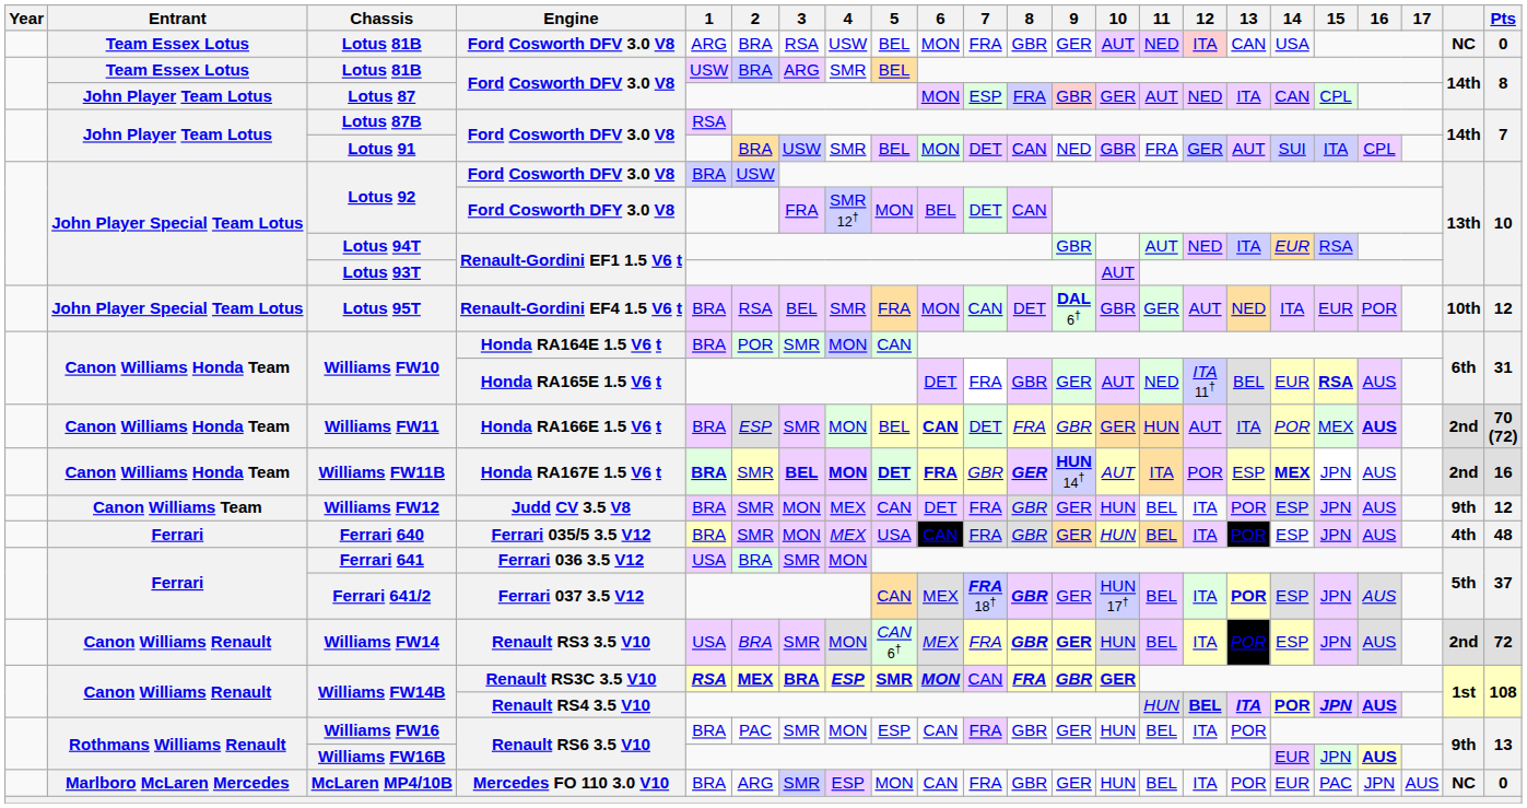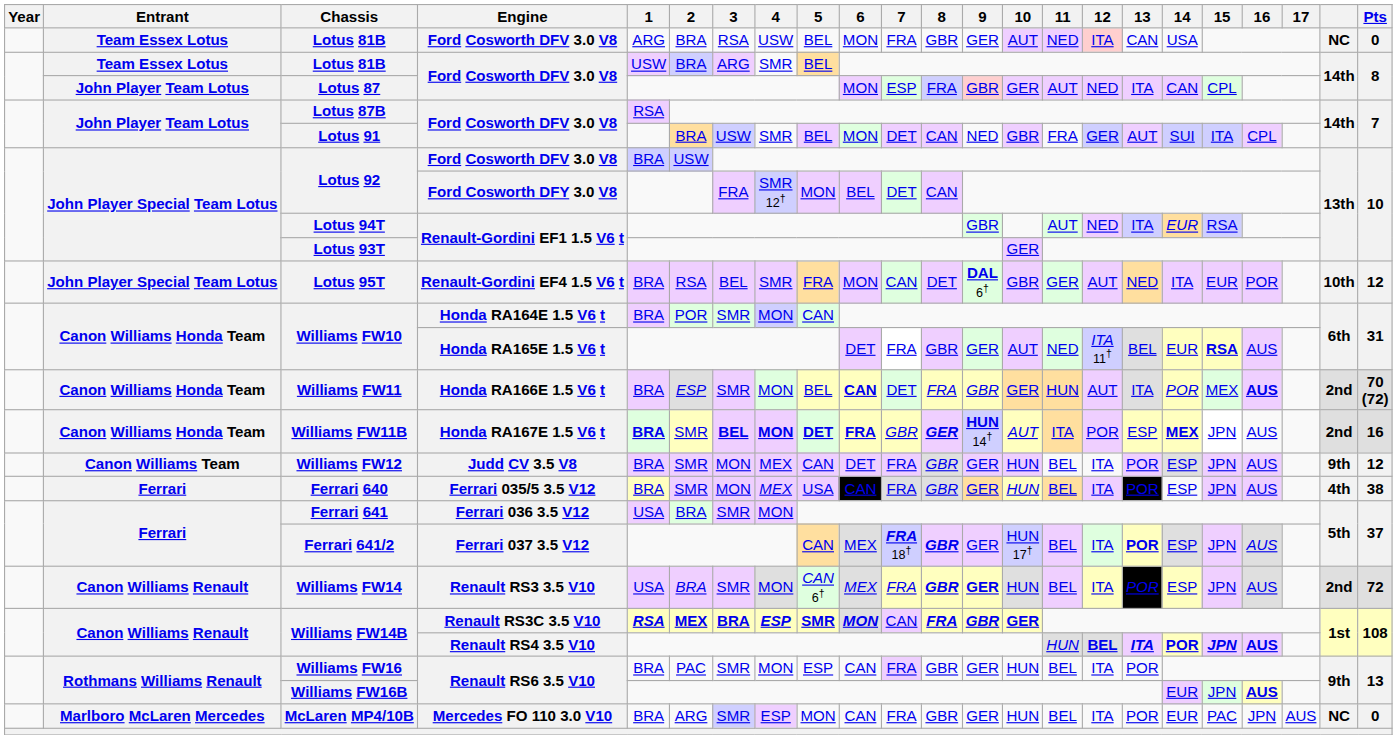 <table class="wikitable" style="text-align:center; font-size:85%">
 <tr>
 <th>Year</th>
 <th>Entrant</th>
 <th>Chassis</th>
 <th>Engine</th>
 <th>1</th>
 <th>2</th>
 <th>3</th>
 <th>4</th>
 <th>5</th>
 <th>6</th>
 <th>7</th>
 <th>8</th>
 <th>9</th>
 <th>10</th>
 <th>11</th>
 <th>12</th>
 <th>13</th>
 <th>14</th>
 <th>15</th>
 <th>16</th>
 <th>17</th>
 <th></th>
 <th><a href='#'>Pts</a></th>
 </tr>
 <tr>
 <td></td>
 <th nowrap><a href='#'>Team Essex Lotus</a></th>
 <th nowrap><a href='#'>Lotus</a> <a href='#'>81B</a></th>
 <th nowrap><a href='#'>Ford</a> <a href='#'>Cosworth DFV</a> 3.0 <a href='#'>V8</a></th>
 <td><a href='#'>ARG</a></td>
 <td><a href='#'>BRA</a></td>
 <td><a href='#'>RSA</a></td>
 <td><a href='#'>USW</a></td>
 <td><a href='#'>BEL</a></td>
 <td><a href='#'>MON</a></td>
 <td><a href='#'>FRA</a></td>
 <td><a href='#'>GBR</a></td>
 <td><a href='#'>GER</a></td>
 <td style="background:#efcfff;"><a href='#'>AUT</a><br></td>
 <td style="background:#efcfff;"><a href='#'>NED</a><br></td>
 <td style="background:#ffcfcf;"><a href='#'>ITA</a><br></td>
 <td><a href='#'>CAN</a></td>
 <td><a href='#'>USA</a></td>
 <td colspan=3></td>
 <th>NC</th>
 <th>0</th>
 </tr>
 <tr>
 <td rowspan=2></td>
 <th nowrap><a href='#'>Team Essex Lotus</a></th>
 <th nowrap><a href='#'>Lotus</a> <a href='#'>81B</a></th>
 <th rowspan=2 nowrap><a href='#'>Ford</a> <a href='#'>Cosworth DFV</a> 3.0 <a href='#'>V8</a></th>
 <td style="background:#efcfff;"><a href='#'>USW</a><br></td>
 <td style="background:#cfcfff;"><a href='#'>BRA</a><br></td>
 <td style="background:#efcfff;"><a href='#'>ARG</a><br></td>
 <td><a href='#'>SMR</a><br></td>
 <td style="background:#ffdf9f;"><a href='#'>BEL</a><br></td>
 <td colspan=12></td>
 <th rowspan=2>14th</th>
 <th rowspan=2>8</th>
 </tr>
 <tr>
 <th nowrap><a href='#'>John Player</a> <a href='#'>Team Lotus</a></th>
 <th nowrap><a href='#'>Lotus</a> <a href='#'>87</a></th>
 <td colspan=5></td>
 <td style="background:#efcfff;"><a href='#'>MON</a><br></td>
 <td style="background:#dfffdf;"><a href='#'>ESP</a><br></td>
 <td style="background:#cfcfff;"><a href='#'>FRA</a><br></td>
 <td style="background:#ffcfcf;"><a href='#'>GBR</a><br></td>
 <td style="background:#efcfff;"><a href='#'>GER</a><br></td>
 <td style="background:#efcfff;"><a href='#'>AUT</a><br></td>
 <td style="background:#efcfff;"><a href='#'>NED</a><br></td>
 <td style="background:#efcfff;"><a href='#'>ITA</a><br></td>
 <td style="background:#efcfff;"><a href='#'>CAN</a><br></td>
 <td style="background:#dfffdf;"><a href='#'>CPL</a><br></td>
 <td colspan=2></td>
 </tr>
 <tr>
 <td rowspan=2></td>
 <th rowspan=2 nowrap><a href='#'>John Player</a> <a href='#'>Team Lotus</a></th>
 <th nowrap><a href='#'>Lotus</a> <a href='#'>87B</a></th>
 <th rowspan=2 nowrap><a href='#'>Ford</a> <a href='#'>Cosworth DFV</a> 3.0 <a href='#'>V8</a></th>
 <td style="background:#efcfff;"><a href='#'>RSA</a><br></td>
 <td colspan=16></td>
 <th rowspan=2>14th</th>
 <th rowspan=2>7</th>
 </tr>
 <tr>
 <th nowrap><a href='#'>Lotus</a> <a href='#'>91</a></th>
 <td></td>
 <td style="background:#ffdf9f;"><a href='#'>BRA</a><br></td>
 <td style="background:#cfcfff;"><a href='#'>USW</a><br></td>
 <td><a href='#'>SMR</a></td>
 <td style="background:#efcfff;"><a href='#'>BEL</a><br></td>
 <td style="background:#dfffdf;"><a href='#'>MON</a><br></td>
 <td style="background:#efcfff;"><a href='#'>DET</a><br></td>
 <td style="background:#efcfff;"><a href='#'>CAN</a><br></td>
 <td><a href='#'>NED</a></td>
 <td style="background:#efcfff;"><a href='#'>GBR</a><br></td>
 <td><a href='#'>FRA</a></td>
 <td style="background:#cfcfff;"><a href='#'>GER</a><br></td>
 <td style="background:#efcfff;"><a href='#'>AUT</a><br></td>
 <td style="background:#cfcfff;"><a href='#'>SUI</a><br></td>
 <td style="background:#cfcfff;"><a href='#'>ITA</a><br></td>
 <td style="background:#efcfff;"><a href='#'>CPL</a><br></td>
 <td></td>
 </tr>
 <tr>
 <td rowspan=4></td>
 <th rowspan=4 nowrap><a href='#'>John Player Special</a> <a href='#'>Team Lotus</a></th>
 <th rowspan=2 nowrap><a href='#'>Lotus</a> <a href='#'>92</a></th>
 <th nowrap><a href='#'>Ford</a> <a href='#'>Cosworth DFV</a> 3.0 <a href='#'>V8</a></th>
 <td style="background:#cfcfff;"><a href='#'>BRA</a><br></td>
 <td style="background:#cfcfff;"><a href='#'>USW</a><br></td>
 <td colspan=15></td>
 <th rowspan=4>13th</th>
 <th rowspan=4>10</th>
 </tr>
 <tr>
 <th nowrap><a href='#'>Ford Cosworth DFY</a> 3.0 <a href='#'>V8</a></th>
 <td colspan=2></td>
 <td style="background:#efcfff;"><a href='#'>FRA</a><br></td>
 <td style="background:#cfcfff;"><a href='#'>SMR</a><br><small>12<sup>†</sup></small></td>
 <td style="background:#efcfff;"><a href='#'>MON</a><br></td>
 <td style="background:#efcfff;"><a href='#'>BEL</a><br></td>
 <td style="background:#dfffdf;"><a href='#'>DET</a><br></td>
 <td style="background:#efcfff;"><a href='#'>CAN</a><br></td>
 <td colspan=9></td>
 </tr>
 <tr>
 <th nowrap><a href='#'>Lotus</a> <a href='#'>94T</a></th>
 <th rowspan=2 nowrap><a href='#'>Renault-Gordini</a> EF1 1.5 <a href='#'>V6</a> <a href='#'>t</a></th>
 <td colspan=8></td>
 <td style="background:#dfffdf;"><a href='#'>GBR</a><br></td>
 <td></td>
 <td style="background:#dfffdf;"><a href='#'>AUT</a><br></td>
 <td style="background:#efcfff;"><a href='#'>NED</a><br></td>
 <td style="background:#cfcfff;"><a href='#'>ITA</a><br></td>
 <td style="background:#ffdf9f;"><em><a href='#'>EUR</a></em><br></td>
 <td style="background:#cfcfff;"><a href='#'>RSA</a><br></td>
 <td colspan=2></td>
 </tr>
 <tr>
 <th nowrap><a href='#'>Lotus</a> <a href='#'>93T</a></th>
 <td colspan=9></td>
-<td style="background:#efcfff;"><a href='#'>AUT</a><br></td>
+<td style="background:#efcfff;"><a href='#'>GER</a><br></td>
 <td colspan=7></td>
 </tr>
 <tr>
 <td></td>
 <th nowrap><a href='#'>John Player Special</a> <a href='#'>Team Lotus</a></th>
 <th nowrap><a href='#'>Lotus</a> <a href='#'>95T</a></th>
 <th nowrap><a href='#'>Renault-Gordini</a> EF4 1.5 <a href='#'>V6</a> <a href='#'>t</a></th>
 <td style="background:#efcfff;"><a href='#'>BRA</a><br></td>
 <td style="background:#efcfff;"><a href='#'>RSA</a><br></td>
 <td style="background:#efcfff;"><a href='#'>BEL</a><br></td>
 <td style="background:#efcfff;"><a href='#'>SMR</a><br></td>
 <td style="background:#ffdf9f;"><a href='#'>FRA</a><br></td>
 <td style="background:#efcfff;"><a href='#'>MON</a><br></td>
 <td style="background:#dfffdf;"><a href='#'>CAN</a><br></td>
 <td style="background:#efcfff;"><a href='#'>DET</a><br></td>
 <td style="background:#dfffdf;"><strong><a href='#'>DAL</a></strong><br><small>6<sup>†</sup></small></td>
 <td style="background:#efcfff;"><a href='#'>GBR</a><br></td>
 <td style="background:#dfffdf;"><a href='#'>GER</a><br></td>
 <td style="background:#efcfff;"><a href='#'>AUT</a><br></td>
 <td style="background:#ffdf9f;"><a href='#'>NED</a><br></td>
 <td style="background:#efcfff;"><a href='#'>ITA</a><br></td>
 <td style="background:#efcfff;"><a href='#'>EUR</a><br></td>
 <td style="background:#efcfff;"><a href='#'>POR</a><br></td>
 <td></td>
 <th>10th</th>
 <th>12</th>
 </tr>
 <tr>
 <td rowspan=2></td>
 <th rowspan=2 nowrap><a href='#'>Canon</a> <a href='#'>Williams</a> <a href='#'>Honda</a> Team</th>
 <th rowspan=2 nowrap><a href='#'>Williams</a> <a href='#'>FW10</a></th>
 <th nowrap><a href='#'>Honda</a> RA164E 1.5 <a href='#'>V6</a> <a href='#'>t</a></th>
 <td style="background:#efcfff;"><a href='#'>BRA</a><br></td>
 <td style="background:#dfffdf;"><a href='#'>POR</a><br></td>
 <td style="background:#dfffdf;"><a href='#'>SMR</a><br></td>
 <td style="background:#cfcfff;"><a href='#'>MON</a><br></td>
 <td style="background:#dfffdf;"><a href='#'>CAN</a><br></td>
 <td colspan=12></td>
 <th rowspan=2>6th</th>
 <th rowspan=2>31</th>
 </tr>
 <tr>
 <th nowrap><a href='#'>Honda</a> RA165E 1.5 <a href='#'>V6</a> <a href='#'>t</a></th>
 <td colspan=5></td>
 <td style="background:#efcfff;"><a href='#'>DET</a><br></td>
 <td style="background:#ffffff;"><a href='#'>FRA</a><br></td>
 <td style="background:#efcfff;"><a href='#'>GBR</a><br></td>
 <td style="background:#dfffdf;"><a href='#'>GER</a><br></td>
 <td style="background:#efcfff;"><a href='#'>AUT</a><br></td>
 <td style="background:#dfffdf;"><a href='#'>NED</a><br></td>
 <td style="background:#cfcfff;"><em><a href='#'>ITA</a></em><br><small>11<sup>†</sup></small></td>
 <td style="background:#dfdfdf;"><a href='#'>BEL</a><br></td>
 <td style="background:#ffffbf;"><a href='#'>EUR</a><br></td>
 <td style="background:#ffffbf;"><strong><a href='#'>RSA</a></strong><br></td>
 <td style="background:#efcfff;"><a href='#'>AUS</a><br></td>
 <td></td>
 </tr>
 <tr>
 <td></td>
 <th nowrap><a href='#'>Canon</a> <a href='#'>Williams</a> <a href='#'>Honda</a> Team</th>
 <th nowrap><a href='#'>Williams</a> <a href='#'>FW11</a></th>
 <th nowrap><a href='#'>Honda</a> RA166E 1.5 <a href='#'>V6</a> <a href='#'>t</a></th>
 <td style="background:#efcfff;"><a href='#'>BRA</a><br></td>
 <td style="background:#dfdfdf;"><em><a href='#'>ESP</a></em><br></td>
 <td style="background:#efcfff;"><a href='#'>SMR</a><br></td>
 <td style="background:#dfffdf;"><a href='#'>MON</a><br></td>
 <td style="background:#ffffbf;"><a href='#'>BEL</a><br></td>
 <td style="background:#ffffbf;"><strong><a href='#'>CAN</a></strong><br></td>
 <td style="background:#dfffdf;"><a href='#'>DET</a><br></td>
 <td style="background:#ffffbf;"><em><a href='#'>FRA</a></em><br></td>
 <td style="background:#ffffbf;"><em><a href='#'>GBR</a></em><br></td>
 <td style="background:#ffdf9f;"><a href='#'>GER</a><br></td>
 <td style="background:#ffdf9f;"><a href='#'>HUN</a><br></td>
 <td style="background:#efcfff;"><a href='#'>AUT</a><br></td>
 <td style="background:#dfdfdf;"><a href='#'>ITA</a><br></td>
 <td style="background:#ffffbf;"><em><a href='#'>POR</a></em><br></td>
 <td style="background:#dfffdf;"><a href='#'>MEX</a><br></td>
 <td style="background:#efcfff;"><strong><a href='#'>AUS</a></strong><br></td>
 <td></td>
 <td style="background:#dfdfdf;"><strong>2nd</strong></td>
 <td style="background:#dfdfdf;"><strong>70 (72)</strong></td>
 </tr>
 <tr>
 <td></td>
 <th nowrap><a href='#'>Canon</a> <a href='#'>Williams</a> <a href='#'>Honda</a> Team</th>
 <th nowrap><a href='#'>Williams</a> <a href='#'>FW11B</a></th>
 <th nowrap><a href='#'>Honda</a> RA167E 1.5 <a href='#'>V6</a> <a href='#'>t</a></th>
 <td style="background:#dfffdf;"><strong><a href='#'>BRA</a></strong><br></td>
 <td style="background:#ffffbf;"><a href='#'>SMR</a><br></td>
 <td style="background:#efcfff;"><strong><a href='#'>BEL</a></strong><br></td>
 <td style="background:#efcfff;"><strong><a href='#'>MON</a></strong><br></td>
 <td style="background:#dfffdf;"><strong><a href='#'>DET</a></strong><br></td>
 <td style="background:#ffffbf;"><strong><a href='#'>FRA</a></strong><br></td>
 <td style="background:#ffffbf;"><em><a href='#'>GBR</a></em><br></td>
 <td style="background:#efcfff;"><strong><em><a href='#'>GER</a></em></strong><br></td>
 <td style="background:#cfcfff;"><strong><a href='#'>HUN</a></strong><br><small>14<sup>†</sup></small></td>
 <td style="background:#ffffbf;"><em><a href='#'>AUT</a></em><br></td>
 <td style="background:#ffdf9f;"><a href='#'>ITA</a><br></td>
 <td style="background:#efcfff;"><a href='#'>POR</a><br></td>
 <td style="background:#ffffbf;"><a href='#'>ESP</a><br></td>
 <td style="background:#ffffbf;"><strong><a href='#'>MEX</a></strong><br></td>
 <td style="background:#ffffff;"><a href='#'>JPN</a><br></td>
 <td><a href='#'>AUS</a></td>
 <td></td>
 <td style="background:#dfdfdf;"><strong>2nd</strong></td>
 <td style="background:#dfdfdf;"><strong>16</strong></td>
 </tr>
 <tr>
 <td></td>
 <th nowrap><a href='#'>Canon</a> <a href='#'>Williams</a> Team</th>
 <th nowrap><a href='#'>Williams</a> <a href='#'>FW12</a></th>
 <th nowrap><a href='#'>Judd</a> <a href='#'>CV</a> 3.5 <a href='#'>V8</a></th>
 <td style="background:#efcfff;"><a href='#'>BRA</a><br></td>
 <td style="background:#efcfff;"><a href='#'>SMR</a><br></td>
 <td style="background:#efcfff;"><a href='#'>MON</a><br></td>
 <td style="background:#efcfff;"><a href='#'>MEX</a><br></td>
 <td style="background:#efcfff;"><a href='#'>CAN</a><br></td>
 <td style="background:#efcfff;"><a href='#'>DET</a><br></td>
 <td style="background:#efcfff;"><a href='#'>FRA</a><br></td>
 <td style="background:#dfdfdf;"><em><a href='#'>GBR</a></em><br></td>
 <td style="background:#efcfff;"><a href='#'>GER</a><br></td>
 <td style="background:#efcfff;"><a href='#'>HUN</a><br></td>
 <td><a href='#'>BEL</a></td>
 <td><a href='#'>ITA</a></td>
 <td style="background:#efcfff;"><a href='#'>POR</a><br></td>
 <td style="background:#dfdfdf;"><a href='#'>ESP</a><br></td>
 <td style="background:#efcfff;"><a href='#'>JPN</a><br></td>
 <td style="background:#efcfff;"><a href='#'>AUS</a><br></td>
 <td></td>
 <th>9th</th>
 <th>12</th>
 </tr>
 <tr>
 <td></td>
 <th nowrap><a href='#'>Ferrari</a></th>
 <th nowrap><a href='#'>Ferrari</a> <a href='#'>640</a></th>
 <th nowrap><a href='#'>Ferrari</a> 035/5 3.5 <a href='#'>V12</a></th>
 <td style="background:#ffffbf;"><a href='#'>BRA</a><br></td>
 <td style="background:#efcfff;"><a href='#'>SMR</a><br></td>
 <td style="background:#efcfff;"><a href='#'>MON</a><br></td>
 <td style="background:#efcfff;"><em><a href='#'>MEX</a></em><br></td>
 <td style="background:#efcfff;"><a href='#'>USA</a><br></td>
 <td style="background:#000; color:white;"><a href='#'><span>CAN</span></a><br></td>
 <td style="background:#dfdfdf;"><a href='#'>FRA</a><br></td>
 <td style="background:#dfdfdf;"><em><a href='#'>GBR</a></em><br></td>
 <td style="background:#ffdf9f;"><a href='#'>GER</a><br></td>
 <td style="background:#ffffbf;"><em><a href='#'>HUN</a></em><br></td>
 <td style="background:#ffdf9f;"><a href='#'>BEL</a><br></td>
 <td style="background:#efcfff;"><a href='#'>ITA</a><br></td>
 <td style="background:#000; color:white;"><a href='#'><span>POR</span></a><br></td>
 <td><a href='#'>ESP</a></td>
 <td style="background:#efcfff;"><a href='#'>JPN</a><br></td>
 <td style="background:#efcfff;"><a href='#'>AUS</a><br></td>
 <td></td>
 <th>4th</th>
-<th>48</th>
+<th>38</th>
 </tr>
 <tr>
 <td rowspan=2></td>
 <th rowspan=2 nowrap><a href='#'>Ferrari</a></th>
 <th nowrap><a href='#'>Ferrari</a> <a href='#'>641</a></th>
 <th nowrap><a href='#'>Ferrari</a> 036 3.5 <a href='#'>V12</a></th>
 <td style="background:#efcfff;"><a href='#'>USA</a><br></td>
 <td style="background:#dfffdf;"><a href='#'>BRA</a><br></td>
 <td style="background:#efcfff;"><a href='#'>SMR</a><br></td>
 <td style="background:#efcfff;"><a href='#'>MON</a><br></td>
 <td colspan=13></td>
 <th rowspan=2>5th</th>
 <th rowspan=2>37</th>
 </tr>
 <tr>
 <th nowrap><a href='#'>Ferrari</a> <a href='#'>641/2</a></th>
 <th nowrap><a href='#'>Ferrari</a> 037 3.5 <a href='#'>V12</a></th>
 <td colspan=4></td>
 <td style="background:#ffdf9f;"><a href='#'>CAN</a><br></td>
 <td style="background:#dfdfdf;"><a href='#'>MEX</a><br></td>
 <td style="background:#cfcfff;"><strong><em><a href='#'>FRA</a></em></strong><br><small>18<sup>†</sup></small></td>
 <td style="background:#efcfff;"><strong><em><a href='#'>GBR</a></em></strong><br></td>
 <td style="background:#efcfff;"><a href='#'>GER</a><br></td>
 <td style="background:#cfcfff;"><a href='#'>HUN</a><br><small>17<sup>†</sup></small></td>
 <td style="background:#efcfff;"><a href='#'>BEL</a><br></td>
 <td style="background:#dfffdf;"><a href='#'>ITA</a><br></td>
 <td style="background:#ffffbf;"><strong><a href='#'>POR</a></strong><br></td>
 <td style="background:#dfdfdf;"><a href='#'>ESP</a><br></td>
 <td style="background:#efcfff;"><a href='#'>JPN</a><br></td>
 <td style="background:#dfdfdf;"><em><a href='#'>AUS</a></em><br></td>
 <td></td>
 </tr>
 <tr>
 <td></td>
 <th nowrap><a href='#'>Canon</a> <a href='#'>Williams</a> <a href='#'>Renault</a></th>
 <th nowrap><a href='#'>Williams</a> <a href='#'>FW14</a></th>
 <th nowrap><a href='#'>Renault</a> RS3 3.5 <a href='#'>V10</a></th>
 <td style="background:#efcfff;"><a href='#'>USA</a><br></td>
 <td style="background:#efcfff;"><em><a href='#'>BRA</a></em><br></td>
 <td style="background:#efcfff;"><a href='#'>SMR</a><br></td>
 <td style="background:#dfdfdf;"><a href='#'>MON</a><br></td>
 <td style="background:#dfffdf;"><em><a href='#'>CAN</a></em><br><small>6<sup>†</sup></small></td>
 <td style="background:#dfdfdf;"><em><a href='#'>MEX</a></em><br></td>
 <td style="background:#ffffbf;"><em><a href='#'>FRA</a></em><br></td>
 <td style="background:#ffffbf;"><strong><em><a href='#'>GBR</a></em></strong><br></td>
 <td style="background:#ffffbf;"><strong><a href='#'>GER</a></strong><br></td>
 <td style="background:#dfdfdf;"><a href='#'>HUN</a><br></td>
 <td style="background:#efcfff;"><a href='#'>BEL</a><br></td>
 <td style="background:#ffffbf;"><a href='#'>ITA</a><br></td>
 <td style="background:#000; color:white;"><em><a href='#'><span>POR</span></a></em><br></td>
 <td style="background:#ffffbf;"><a href='#'>ESP</a><br></td>
 <td style="background:#efcfff;"><a href='#'>JPN</a><br></td>
 <td style="background:#dfdfdf;"><a href='#'>AUS</a><br></td>
 <td></td>
 <td style="background:#dfdfdf;"><strong>2nd</strong></td>
 <td style="background:#dfdfdf;"><strong>72</strong></td>
 </tr>
 <tr>
 <td rowspan=2></td>
 <th rowspan=2 nowrap><a href='#'>Canon</a> <a href='#'>Williams</a> <a href='#'>Renault</a></th>
 <th rowspan=2 nowrap><a href='#'>Williams</a> <a href='#'>FW14B</a></th>
 <th nowrap><a href='#'>Renault</a> RS3C 3.5 <a href='#'>V10</a></th>
 <td style="background:#ffffbf;"><strong><em><a href='#'>RSA</a></em></strong><br></td>
 <td style="background:#ffffbf;"><strong><a href='#'>MEX</a></strong><br></td>
 <td style="background:#ffffbf;"><strong><a href='#'>BRA</a></strong><br></td>
 <td style="background:#ffffbf;"><strong><em><a href='#'>ESP</a></em></strong><br></td>
 <td style="background:#ffffbf;"><strong><a href='#'>SMR</a></strong><br></td>
 <td style="background:#dfdfdf;"><strong><em><a href='#'>MON</a></em></strong><br></td>
 <td style="background:#efcfff;"><a href='#'>CAN</a><br></td>
 <td style="background:#ffffbf;"><strong><em><a href='#'>FRA</a></em></strong><br></td>
 <td style="background:#ffffbf;"><strong><em><a href='#'>GBR</a></em></strong><br></td>
 <td style="background:#ffffbf;"><strong><a href='#'>GER</a></strong><br></td>
 <td colspan=7></td>
 <td rowspan=2 style="background:#ffffbf;"><strong>1st</strong></td>
 <td rowspan=2 style="background:#ffffbf;"><strong>108</strong></td>
 </tr>
 <tr>
 <th nowrap><a href='#'>Renault</a> RS4 3.5 <a href='#'>V10</a></th>
 <td colspan=10></td>
 <td style="background:#dfdfdf;"><em><a href='#'>HUN</a></em><br></td>
 <td style="background:#dfdfdf;"><strong><a href='#'>BEL</a></strong><br></td>
 <td style="background:#efcfff;"><strong><em><a href='#'>ITA</a></em></strong><br></td>
 <td style="background:#ffffbf;"><strong><a href='#'>POR</a></strong><br></td>
 <td style="background:#efcfff;"><strong><em><a href='#'>JPN</a></em></strong><br></td>
 <td style="background:#efcfff;"><strong><a href='#'>AUS</a></strong><br></td>
 <td></td>
 </tr>
 <tr>
 <td rowspan=2></td>
 <th rowspan=2 nowrap><a href='#'>Rothmans</a> <a href='#'>Williams</a> <a href='#'>Renault</a></th>
 <th nowrap><a href='#'>Williams</a> <a href='#'>FW16</a></th>
 <th rowspan=2 nowrap><a href='#'>Renault</a> RS6 3.5 <a href='#'>V10</a></th>
 <td><a href='#'>BRA</a></td>
 <td><a href='#'>PAC</a></td>
 <td><a href='#'>SMR</a></td>
 <td><a href='#'>MON</a></td>
 <td><a href='#'>ESP</a></td>
 <td><a href='#'>CAN</a></td>
 <td style="background:#efcfff;"><a href='#'>FRA</a><br></td>
 <td><a href='#'>GBR</a></td>
 <td><a href='#'>GER</a></td>
 <td><a href='#'>HUN</a></td>
 <td><a href='#'>BEL</a></td>
 <td><a href='#'>ITA</a></td>
 <td><a href='#'>POR</a></td>
 <td colspan=4></td>
 <th rowspan=2>9th</th>
 <th rowspan=2>13</th>
 </tr>
 <tr>
 <th nowrap><a href='#'>Williams</a> <a href='#'>FW16B</a></th>
 <td colspan=13></td>
 <td style="background:#efcfff;"><a href='#'>EUR</a><br></td>
 <td style="background:#dfffdf;"><a href='#'>JPN</a><br></td>
 <td style="background:#ffffbf;"><strong><a href='#'>AUS</a></strong><br></td>
 <td></td>
 </tr>
 <tr>
 <td></td>
 <th nowrap><a href='#'>Marlboro</a> <a href='#'>McLaren</a> <a href='#'>Mercedes</a></th>
 <th nowrap><a href='#'>McLaren</a> <a href='#'>MP4/10B</a></th>
 <th nowrap><a href='#'>Mercedes</a> FO 110 3.0 <a href='#'>V10</a></th>
 <td><a href='#'>BRA</a></td>
 <td><a href='#'>ARG</a></td>
 <td style="background:#cfcfff;"><a href='#'>SMR</a><br></td>
 <td style="background:#efcfff;"><a href='#'>ESP</a><br></td>
 <td><a href='#'>MON</a></td>
 <td><a href='#'>CAN</a></td>
 <td><a href='#'>FRA</a></td>
 <td><a href='#'>GBR</a></td>
 <td><a href='#'>GER</a></td>
 <td><a href='#'>HUN</a></td>
 <td><a href='#'>BEL</a></td>
 <td><a href='#'>ITA</a></td>
 <td><a href='#'>POR</a></td>
 <td><a href='#'>EUR</a></td>
 <td><a href='#'>PAC</a></td>
 <td><a href='#'>JPN</a></td>
 <td><a href='#'>AUS</a></td>
 <th>NC</th>
 <th>0</th>
 </tr>
 <tr>
 <th colspan="23"></th>
 </tr>
 </table>
